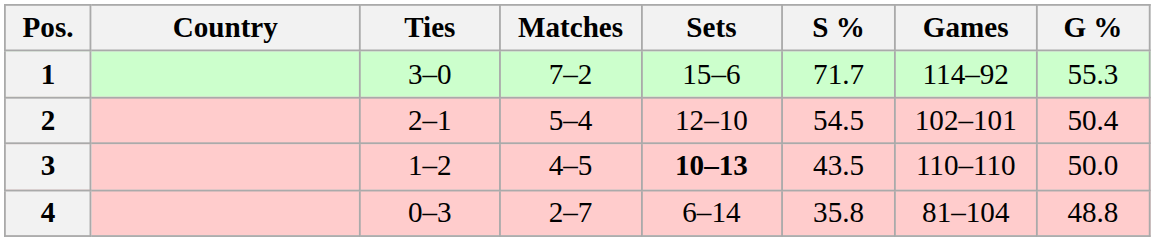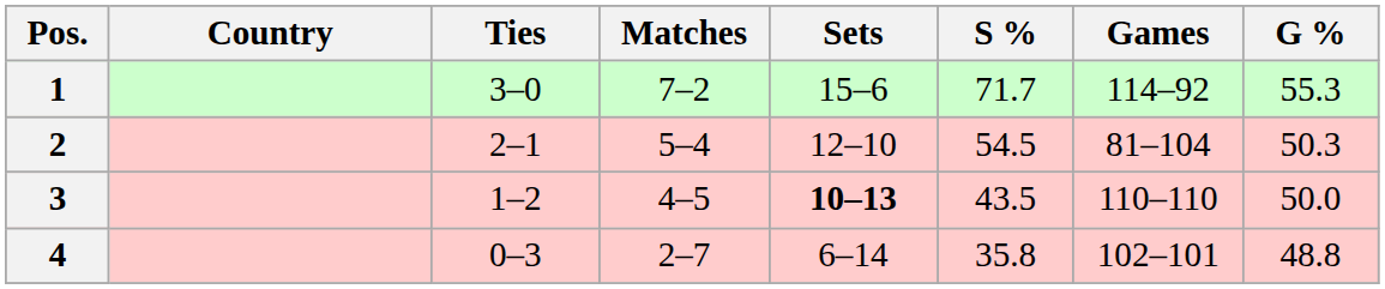 <table class="wikitable nowrap" style=text-align:center>
 <tr>
 <th width=40>Pos.</th>
 <th width=140>Country</th>
 <th width=70>Ties</th>
 <th width=70>Matches</th>
 <th width=70>Sets</th>
 <th width=55>S %</th>
 <th width=70>Games</th>
 <th width=55>G %</th>
 </tr>
 <tr style="background: #CCFFCC;">
 <th>1</th>
 <td align=left></td>
 <td>3–0</td>
 <td>7–2</td>
 <td>15–6</td>
 <td>71.7</td>
 <td>114–92</td>
 <td>55.3</td>
 </tr>
 <tr style="background: #FFCCCC;">
 <th>2</th>
 <td align=left></td>
 <td>2–1</td>
 <td>5–4</td>
 <td>12–10</td>
 <td>54.5</td>
-<td>102–101</td>
-<td>50.4</td>
+<td>81–104</td>
+<td>50.3</td>
 </tr>
 <tr style="background: #FFCCCC;">
 <th>3</th>
 <td align=left></td>
 <td>1–2</td>
 <td>4–5</td>
 <td><strong>10–13</strong></td>
 <td>43.5</td>
 <td>110–110</td>
 <td>50.0</td>
 </tr>
 <tr style="background: #FFCCCC;">
 <th>4</th>
 <td align=left></td>
 <td>0–3</td>
 <td>2–7</td>
 <td>6–14</td>
 <td>35.8</td>
-<td>81–104</td>
+<td>102–101</td>
 <td>48.8</td>
 </tr>
 </table>
